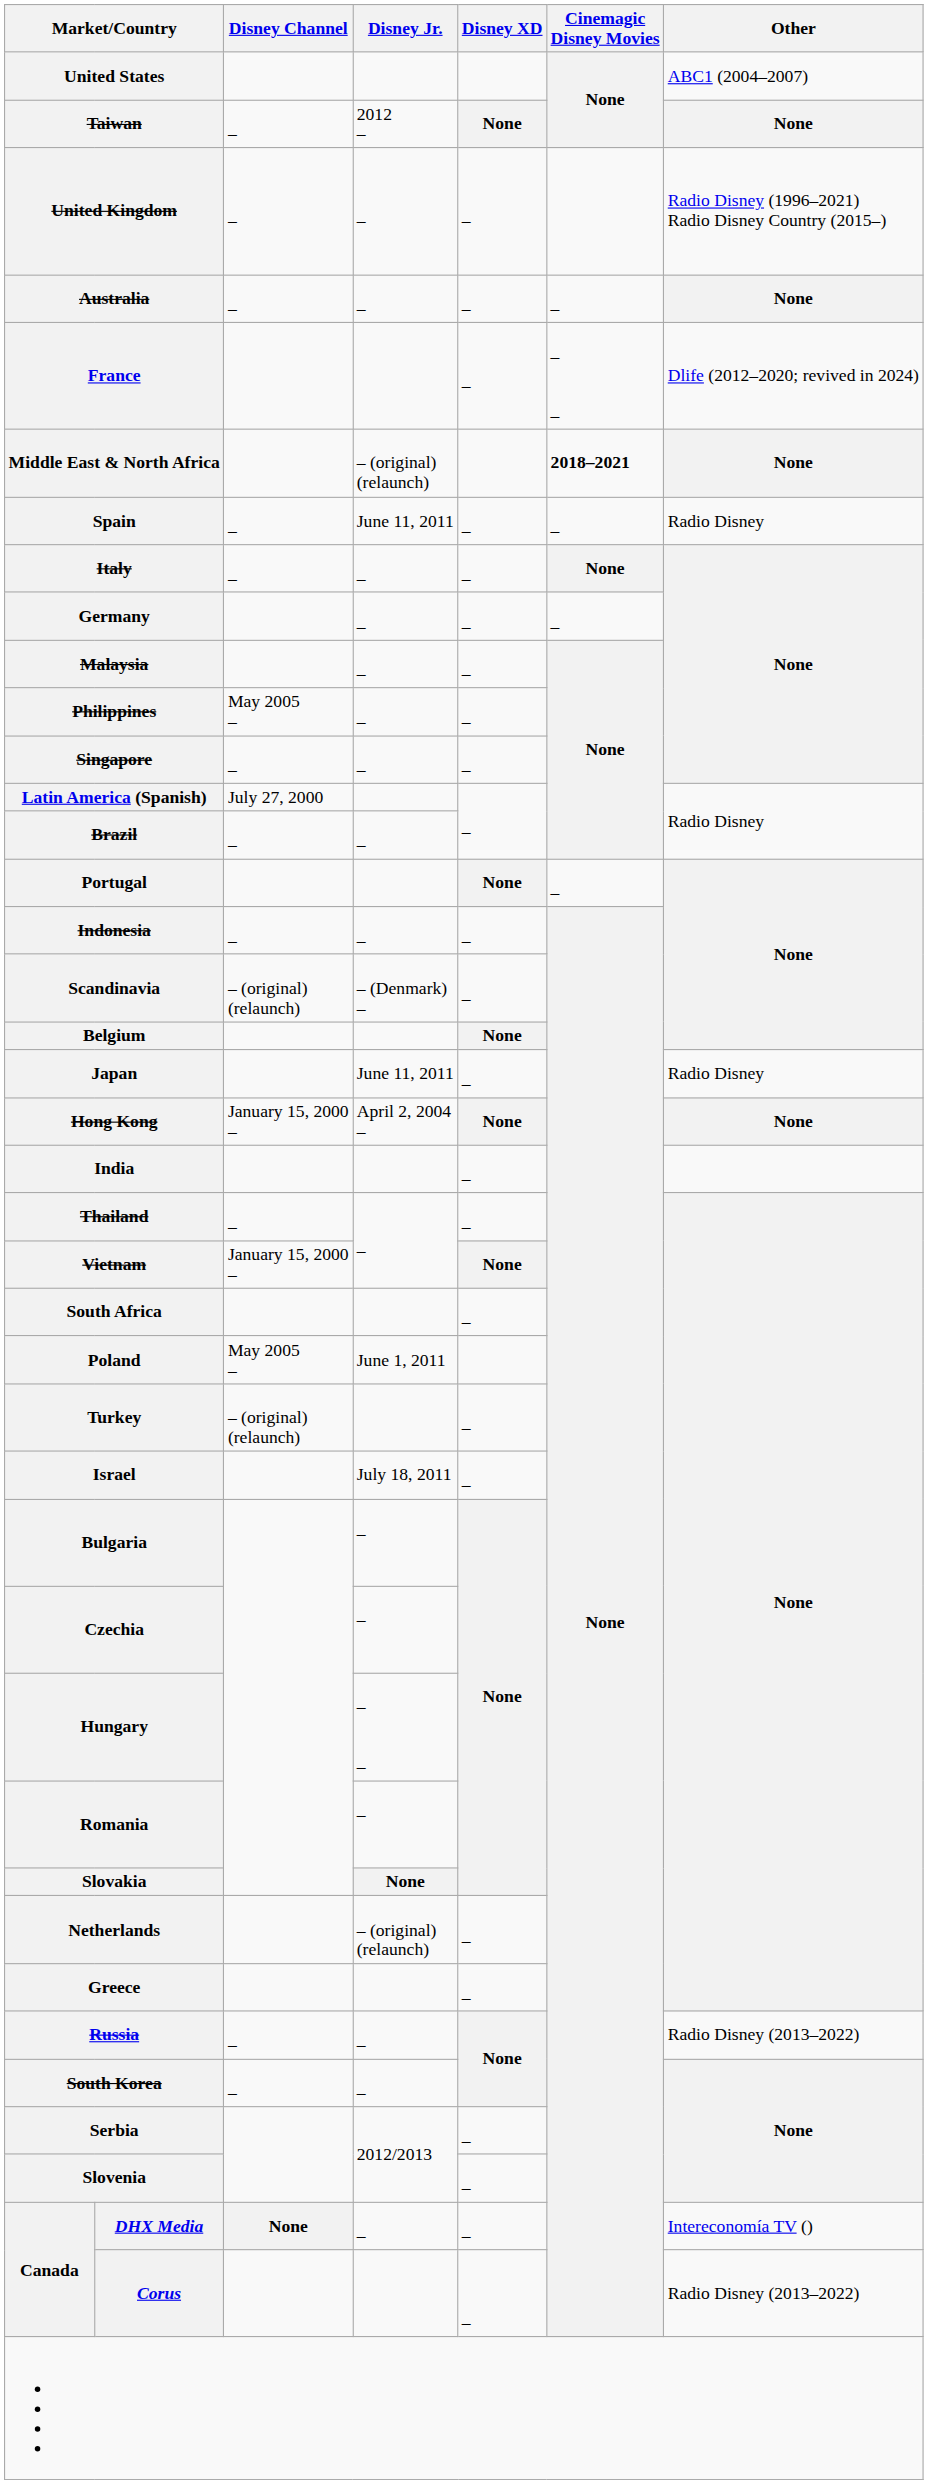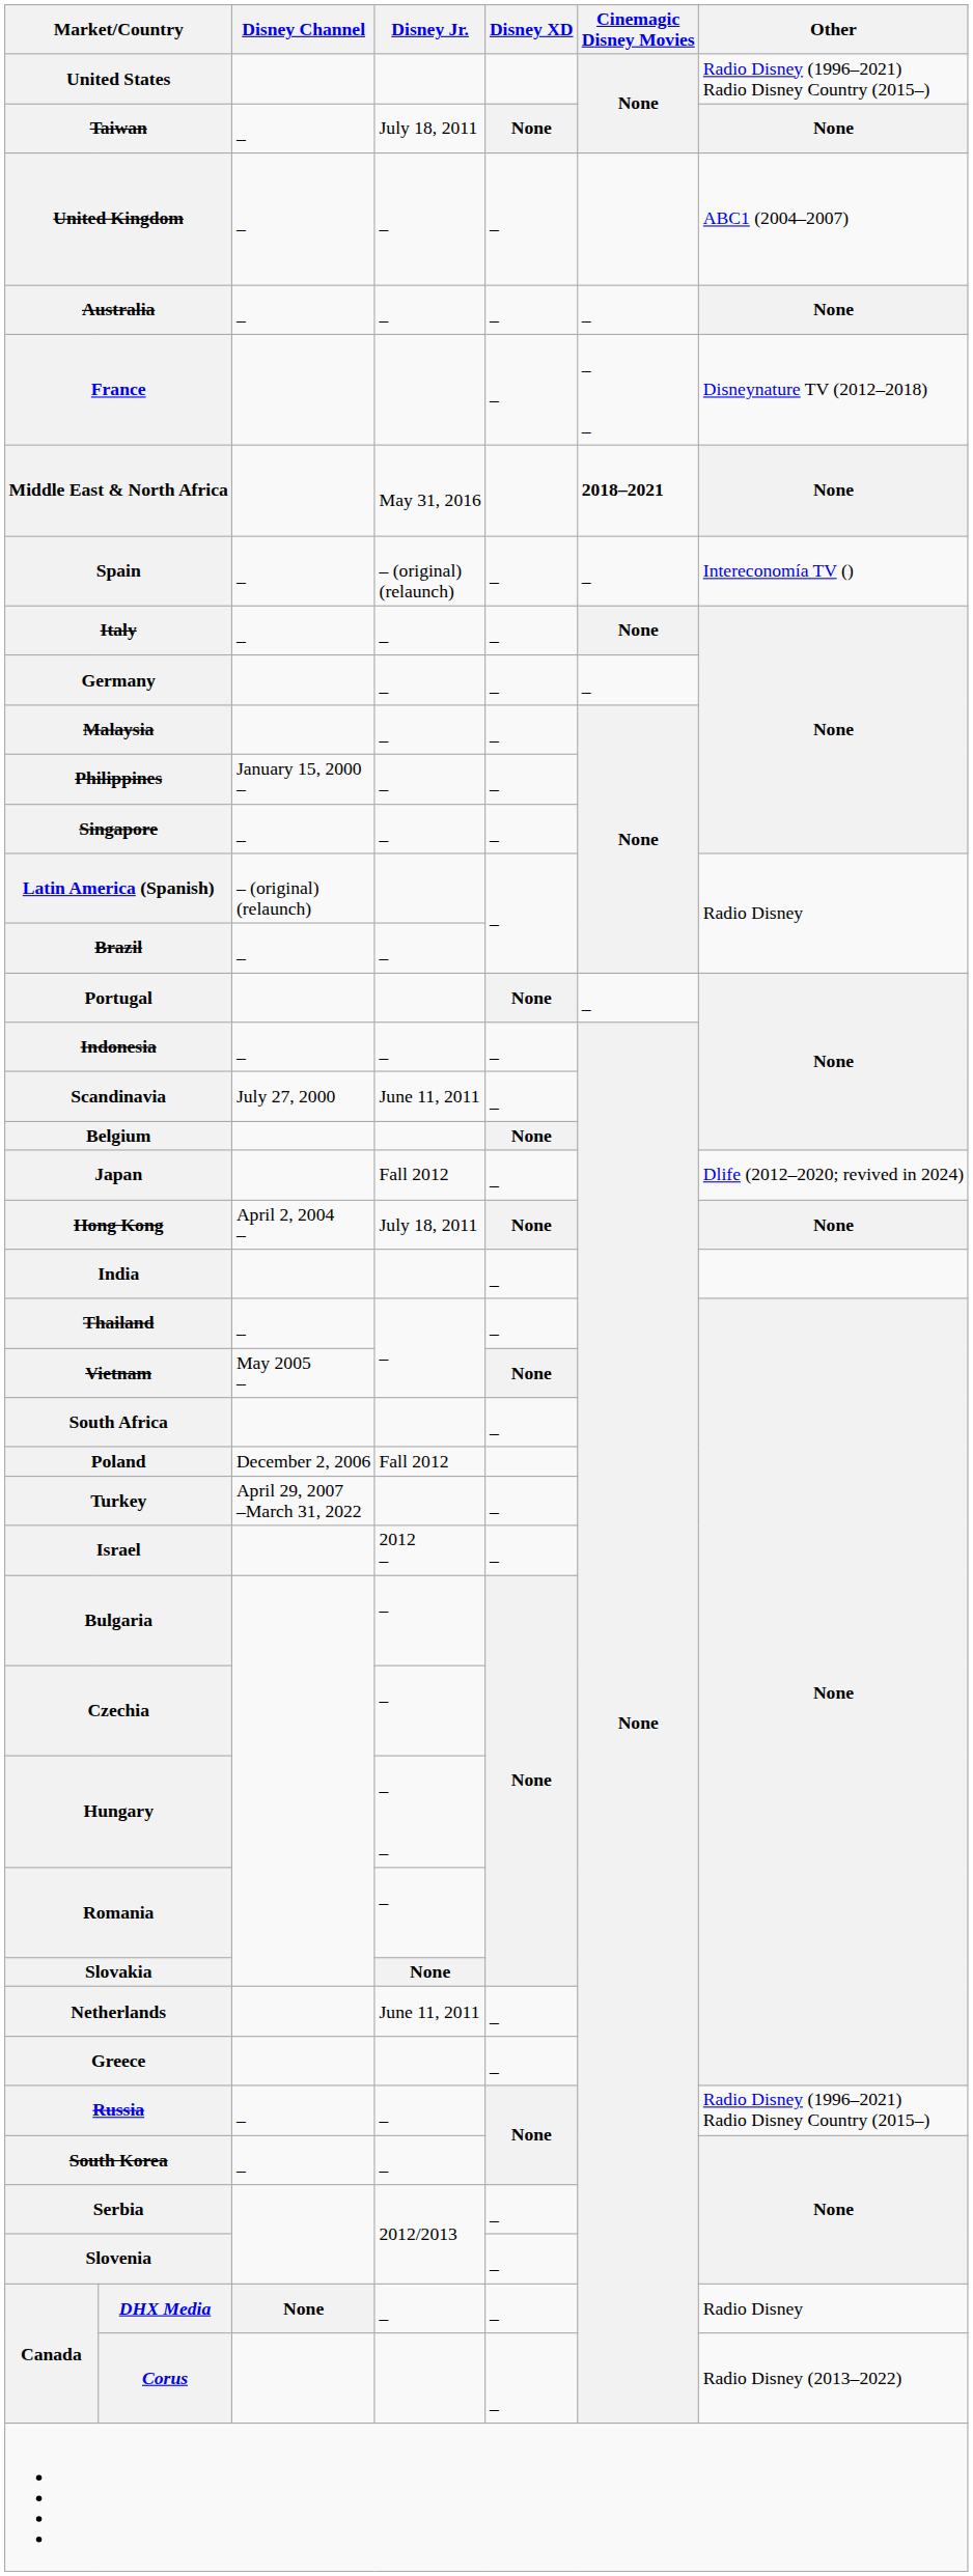 <table class="wikitable sortable">
 <tr>
 <th colspan="2">Market/Country</th>
 <th><a href='#'>Disney Channel</a></th>
 <th><a href='#'>Disney Jr.</a></th>
 <th><a href='#'>Disney XD</a></th>
 <th><a href='#'>Cinemagic<br>Disney Movies</a></th>
 <th>Other</th>
 </tr>
 <tr>
 <th colspan="2">United States</th>
 <td><br></td>
 <td><br><br></td>
 <td></td>
 <th rowspan="2">None</th>
-<td><a href='#'>ABC1</a> (2004–2007)</td>
+<td><a href='#'>Radio Disney</a> (1996–2021)<br>Radio Disney Country (2015–)</td>
 </tr>
 <tr>
 <th colspan="2"><s>Taiwan</s></th>
 <td><br>–</td>
-<td>2012<br>–<br></td>
+<td>July 18, 2011</td>
 <th>None</th>
 <th>None</th>
 </tr>
 <tr>
 <th colspan="2"><s>United Kingdom</s></th>
 <td><br>–<br></td>
 <td><br>–<br></td>
 <td><br>–<br></td>
 <td><br><br><br><br><br><br></td>
-<td><a href='#'>Radio Disney</a> (1996–2021)<br>Radio Disney Country (2015–)</td>
+<td><a href='#'>ABC1</a> (2004–2007)</td>
 </tr>
 <tr>
 <th colspan="2"><s>Australia</s></th>
 <td><br>–</td>
 <td><br>–</td>
 <td><br>–</td>
 <td><br>–<br></td>
 <th>None</th>
 </tr>
 <tr>
 <th colspan="2"><a href='#'>France</a></th>
 <td><br></td>
 <td><br></td>
 <td><br>–<br></td>
 <td><br>–<br><br><br>–<br></td>
-<td><a href='#'>Dlife</a> (2012–2020; revived in 2024)</td>
+<td><a href='#'>Disneynature</a> TV (2012–2018)</td>
 </tr>
 <tr>
 <th colspan="2">Middle East & North Africa</th>
 <td><br></td>
-<td><br>– (original)<br> (relaunch)</td>
+<td><br><br>May 31, 2016<br><br></td>
 <td><br><br></td>
 <td><strong>2018–2021<br></strong></td>
 <th>None</th>
 </tr>
 <tr>
 <th colspan="2">Spain</th>
 <td><br>–<br></td>
-<td>June 11, 2011</td>
+<td><br>– (original)<br> (relaunch)</td>
 <td><br>–<br></td>
 <td><br>–</td>
-<td>Radio Disney</td>
+<td><a href='#'>Intereconomía TV</a> ()</td>
 </tr>
 <tr>
 <th colspan="2"><s>Italy</s></th>
 <td><br>–<br></td>
 <td><br>–<br></td>
 <td><br>–<br></td>
 <th>None</th>
 <th rowspan="5">None</th>
 </tr>
 <tr>
 <th colspan="2">Germany</th>
 <td><br></td>
 <td><br>–</td>
 <td><br>–<br></td>
 <td><br>–<br></td>
 </tr>
 <tr>
 <th colspan="2"><s>Malaysia</s></th>
 <td><br><br></td>
 <td><br>–<br></td>
 <td><br>–<br></td>
 <th rowspan="5">None</th>
 </tr>
 <tr>
 <th colspan="2"><s>Philippines</s></th>
-<td>May 2005<br>–</td>
+<td>January 15, 2000<br>–<br></td>
 <td><br>–</td>
 <td><br>–</td>
 </tr>
 <tr>
 <th colspan="2"><s>Singapore</s></th>
 <td><br>–<br></td>
 <td><br>–</td>
 <td><br>–</td>
 </tr>
 <tr>
 <th colspan="2"><a href='#'>Latin America</a> (Spanish)</th>
-<td>July 27, 2000</td>
+<td><br>– (original)<br> (relaunch)<br></td>
 <td></td>
 <td rowspan="2"><br>–</td>
 <td rowspan="2">Radio Disney</td>
 </tr>
 <tr>
 <th colspan="2"><s>Brazil</s></th>
 <td><br>–<br></td>
 <td><br>–</td>
 </tr>
 <tr>
 <th colspan="2">Portugal</th>
 <td></td>
 <td></td>
 <th>None</th>
 <td><br>–</td>
 <th rowspan="4">None</th>
 </tr>
 <tr>
 <th colspan="2"><s>Indonesia</s></th>
 <td><br>–</td>
 <td><br>–</td>
 <td><br>–</td>
 <th rowspan="25">None</th>
 </tr>
 <tr>
 <th colspan="2">Scandinavia</th>
-<td><br>– (original)<br> (relaunch)<br></td>
-<td><br>– (Denmark)<br>–</td>
+<td>July 27, 2000</td>
+<td>June 11, 2011</td>
 <td><br>–</td>
 </tr>
 <tr>
 <th colspan="2">Belgium</th>
 <td></td>
 <td></td>
 <th>None</th>
 </tr>
 <tr>
 <th colspan="2">Japan</th>
 <td></td>
-<td>June 11, 2011</td>
+<td>Fall 2012</td>
 <td><br>–</td>
-<td>Radio Disney</td>
+<td><a href='#'>Dlife</a> (2012–2020; revived in 2024)</td>
 </tr>
 <tr>
 <th colspan="2"><s>Hong Kong</s></th>
-<td>January 15, 2000<br>–<br></td>
 <td>April 2, 2004<br>–</td>
+<td>July 18, 2011</td>
 <th>None</th>
 <th>None</th>
 </tr>
 <tr>
 <th colspan="2">India</th>
 <td></td>
 <td></td>
 <td><br>–</td>
 <td></td>
 </tr>
 <tr>
 <th colspan="2"><s>Thailand</s></th>
 <td><br>–</td>
 <td rowspan="2"><br>–</td>
 <td><br>–</td>
 <th rowspan="13">None</th>
 </tr>
 <tr>
 <th colspan="2"><s>Vietnam</s></th>
-<td>January 15, 2000<br>–<br></td>
+<td>May 2005<br>–</td>
 <th>None</th>
 </tr>
 <tr>
 <th colspan="2">South Africa</th>
 <td></td>
 <td></td>
 <td><br>–</td>
 </tr>
 <tr>
 <th colspan="2">Poland</th>
-<td>May 2005<br>–</td>
-<td>June 1, 2011</td>
+<td>December 2, 2006<br></td>
+<td>Fall 2012</td>
 <td></td>
 </tr>
 <tr>
 <th colspan="2">Turkey</th>
-<td><br>– (original)<br> (relaunch)<br></td>
+<td>April 29, 2007<br>–March 31, 2022</td>
 <td><br></td>
 <td><br>–</td>
 </tr>
 <tr>
 <th colspan="2">Israel</th>
 <td></td>
-<td>July 18, 2011</td>
+<td>2012<br>–<br></td>
 <td><br>–<br></td>
 </tr>
 <tr>
 <th colspan="2">Bulgaria</th>
 <td rowspan="5"></td>
 <td><br>–<br><br><br></td>
 <th rowspan="5">None</th>
 </tr>
 <tr>
 <th colspan="2">Czechia</th>
 <td><br>–<br><br><br></td>
 </tr>
 <tr>
 <th colspan="2">Hungary</th>
 <td><br>–<br><br><br>–<br></td>
 </tr>
 <tr>
 <th colspan="2">Romania</th>
 <td><br>–<br><br><br></td>
 </tr>
 <tr>
 <th colspan="2">Slovakia</th>
 <th>None</th>
 </tr>
 <tr>
 <th colspan="2">Netherlands</th>
 <td></td>
-<td><br>– (original)<br> (relaunch)</td>
+<td>June 11, 2011</td>
 <td><br>–</td>
 </tr>
 <tr>
 <th colspan="2">Greece</th>
 <td></td>
 <td></td>
 <td><br>–</td>
 </tr>
 <tr>
 <th colspan="2"><a href='#'><s>Russia</s></a></th>
 <td><br>–<br></td>
 <td><br>–<br></td>
 <th rowspan="2">None</th>
-<td>Radio Disney (2013–2022)</td>
+<td><a href='#'>Radio Disney</a> (1996–2021)<br>Radio Disney Country (2015–)</td>
 </tr>
 <tr>
 <th colspan="2"><s>South Korea</s></th>
 <td><br>–<br></td>
 <td><br>–<br></td>
 <th rowspan="3">None</th>
 </tr>
 <tr>
 <th colspan="2">Serbia</th>
 <td rowspan="2"></td>
 <td rowspan="2">2012/2013</td>
 <td><br>–</td>
 </tr>
 <tr>
 <th colspan="2">Slovenia</th>
 <td><br>–</td>
 </tr>
 <tr>
 <th rowspan="2">Canada</th>
 <th><em><a href='#'>DHX Media</a></em></th>
 <th>None</th>
 <td><br>–<br></td>
 <td><br>–</td>
-<td><a href='#'>Intereconomía TV</a> ()</td>
+<td>Radio Disney</td>
 </tr>
 <tr>
 <th><a href='#'><em>Corus</em></a></th>
 <td><br></td>
 <td><br><br><br></td>
 <td><br><br><br>–<br></td>
 <td>Radio Disney (2013–2022)</td>
 </tr>
 <tr>
 <td colspan="7"><br><ul><li></li><li></li><li></li><li></li></ul></td>
 </tr>
 </table>
